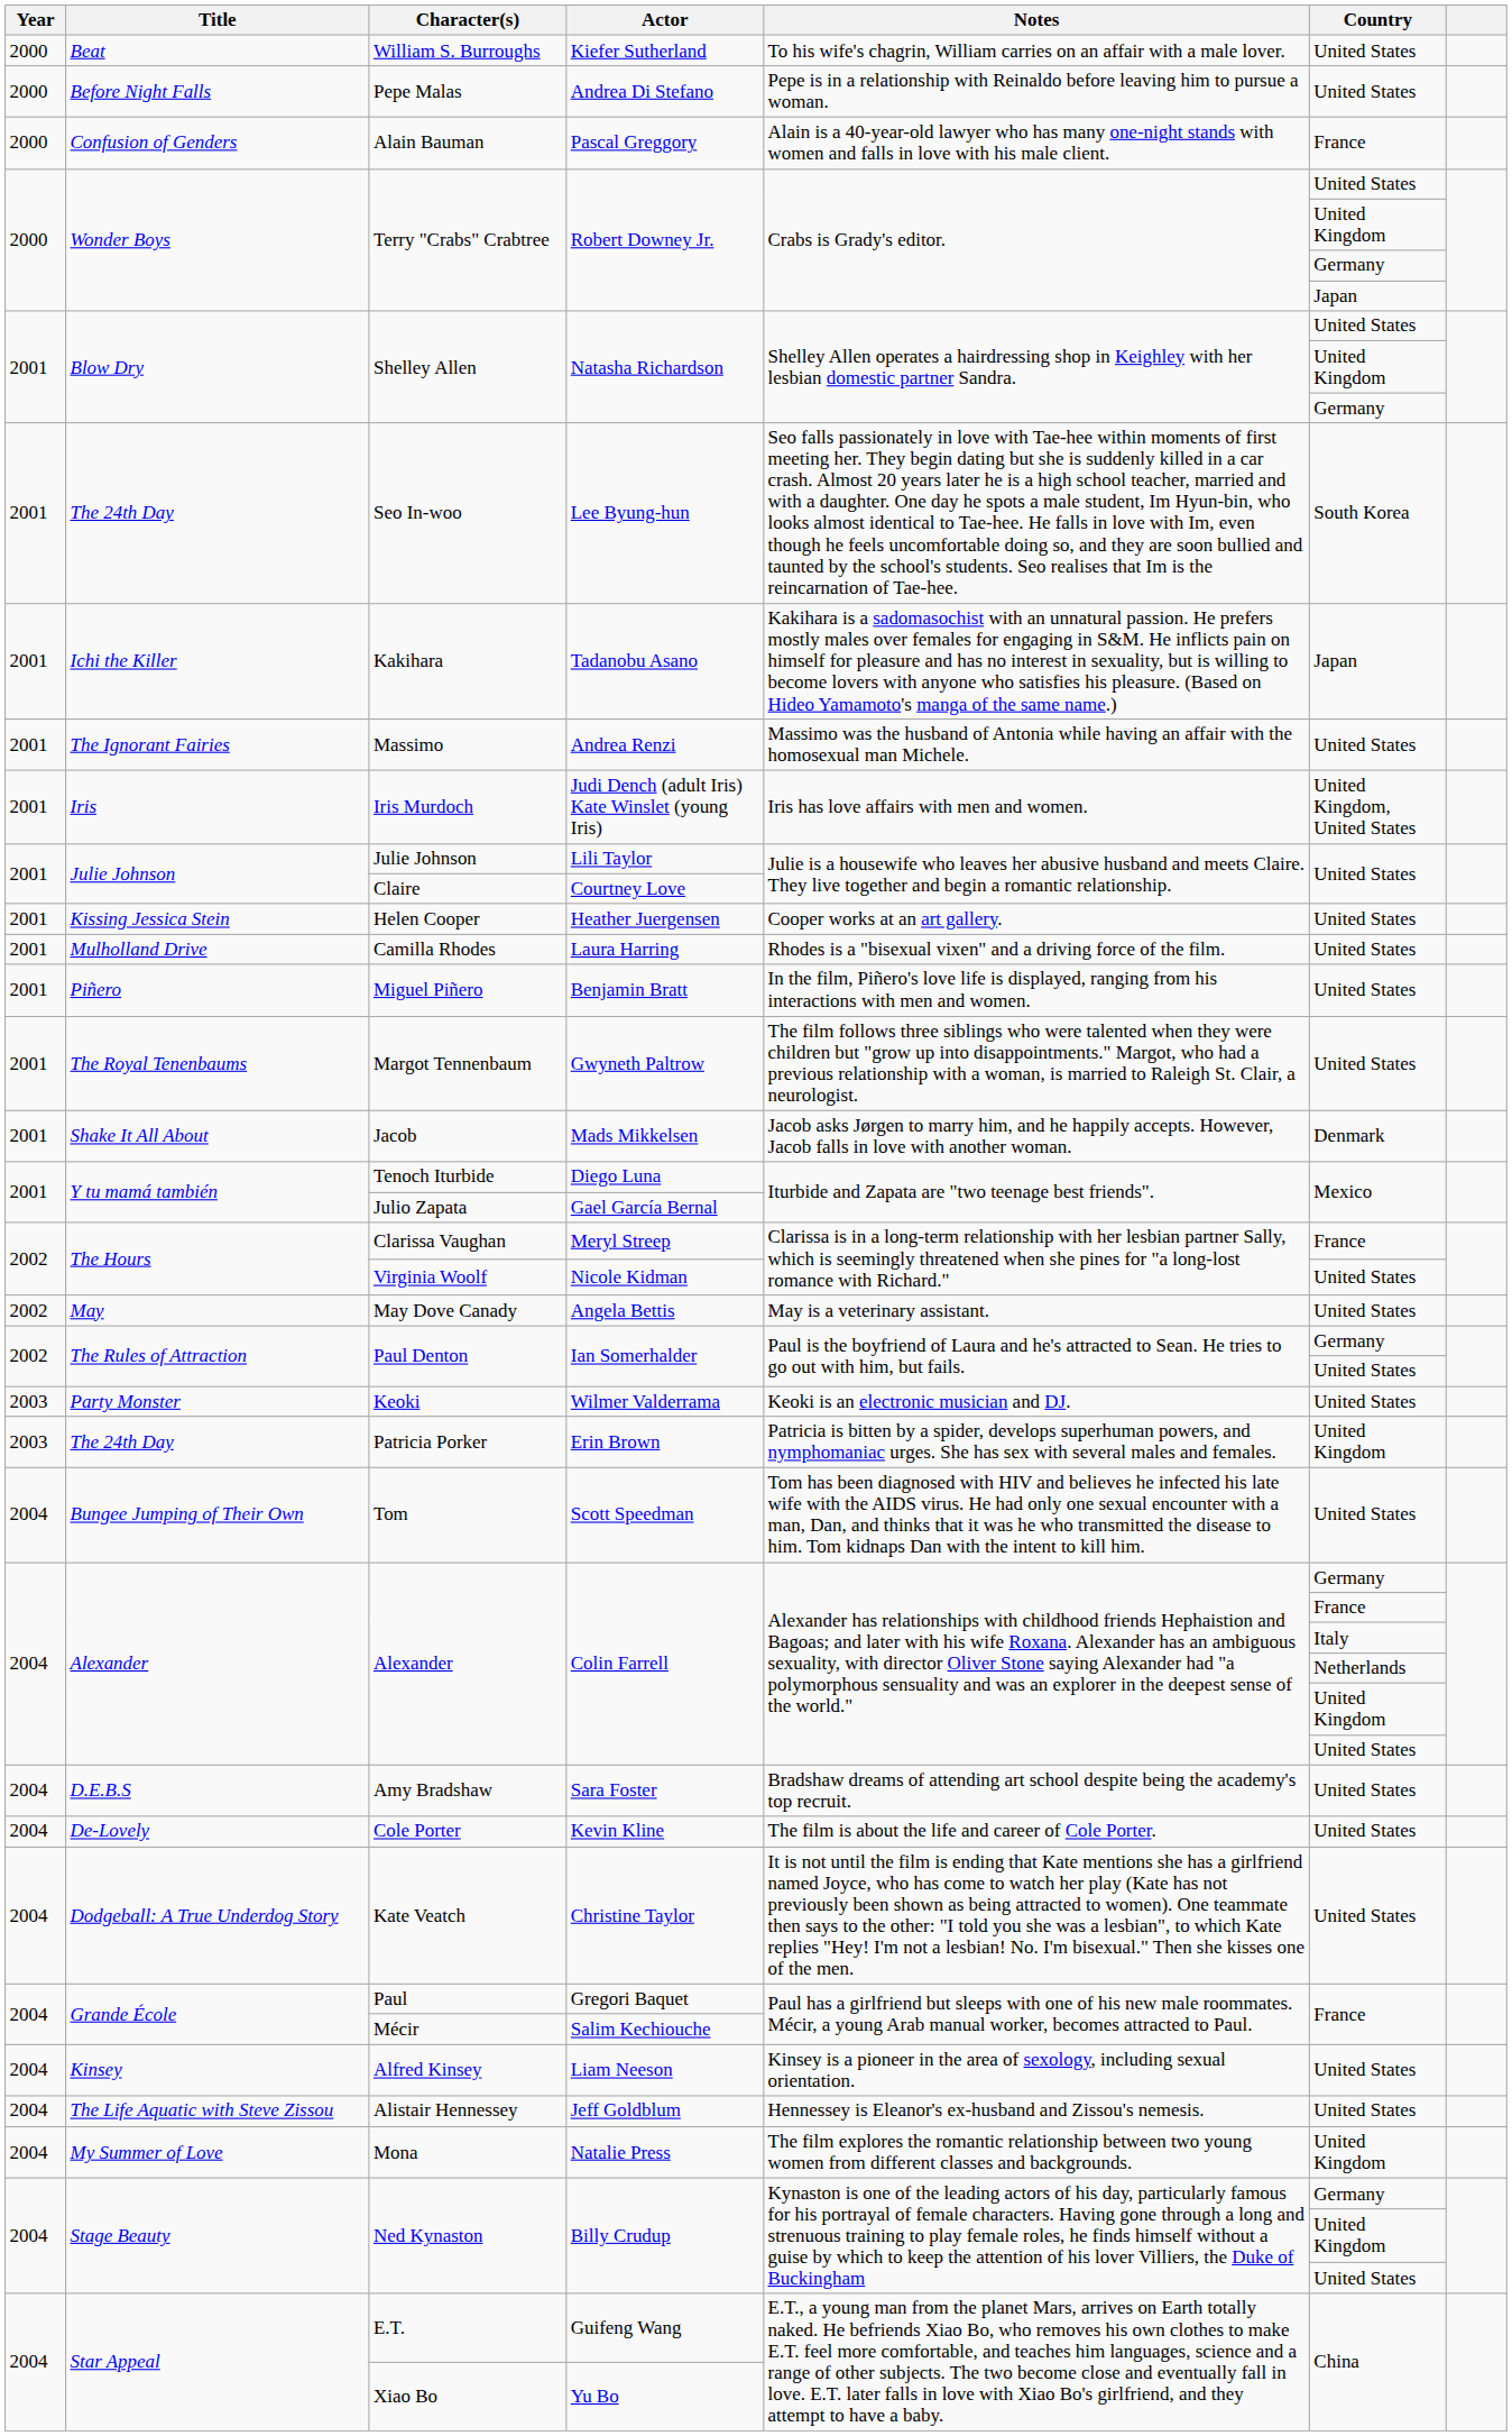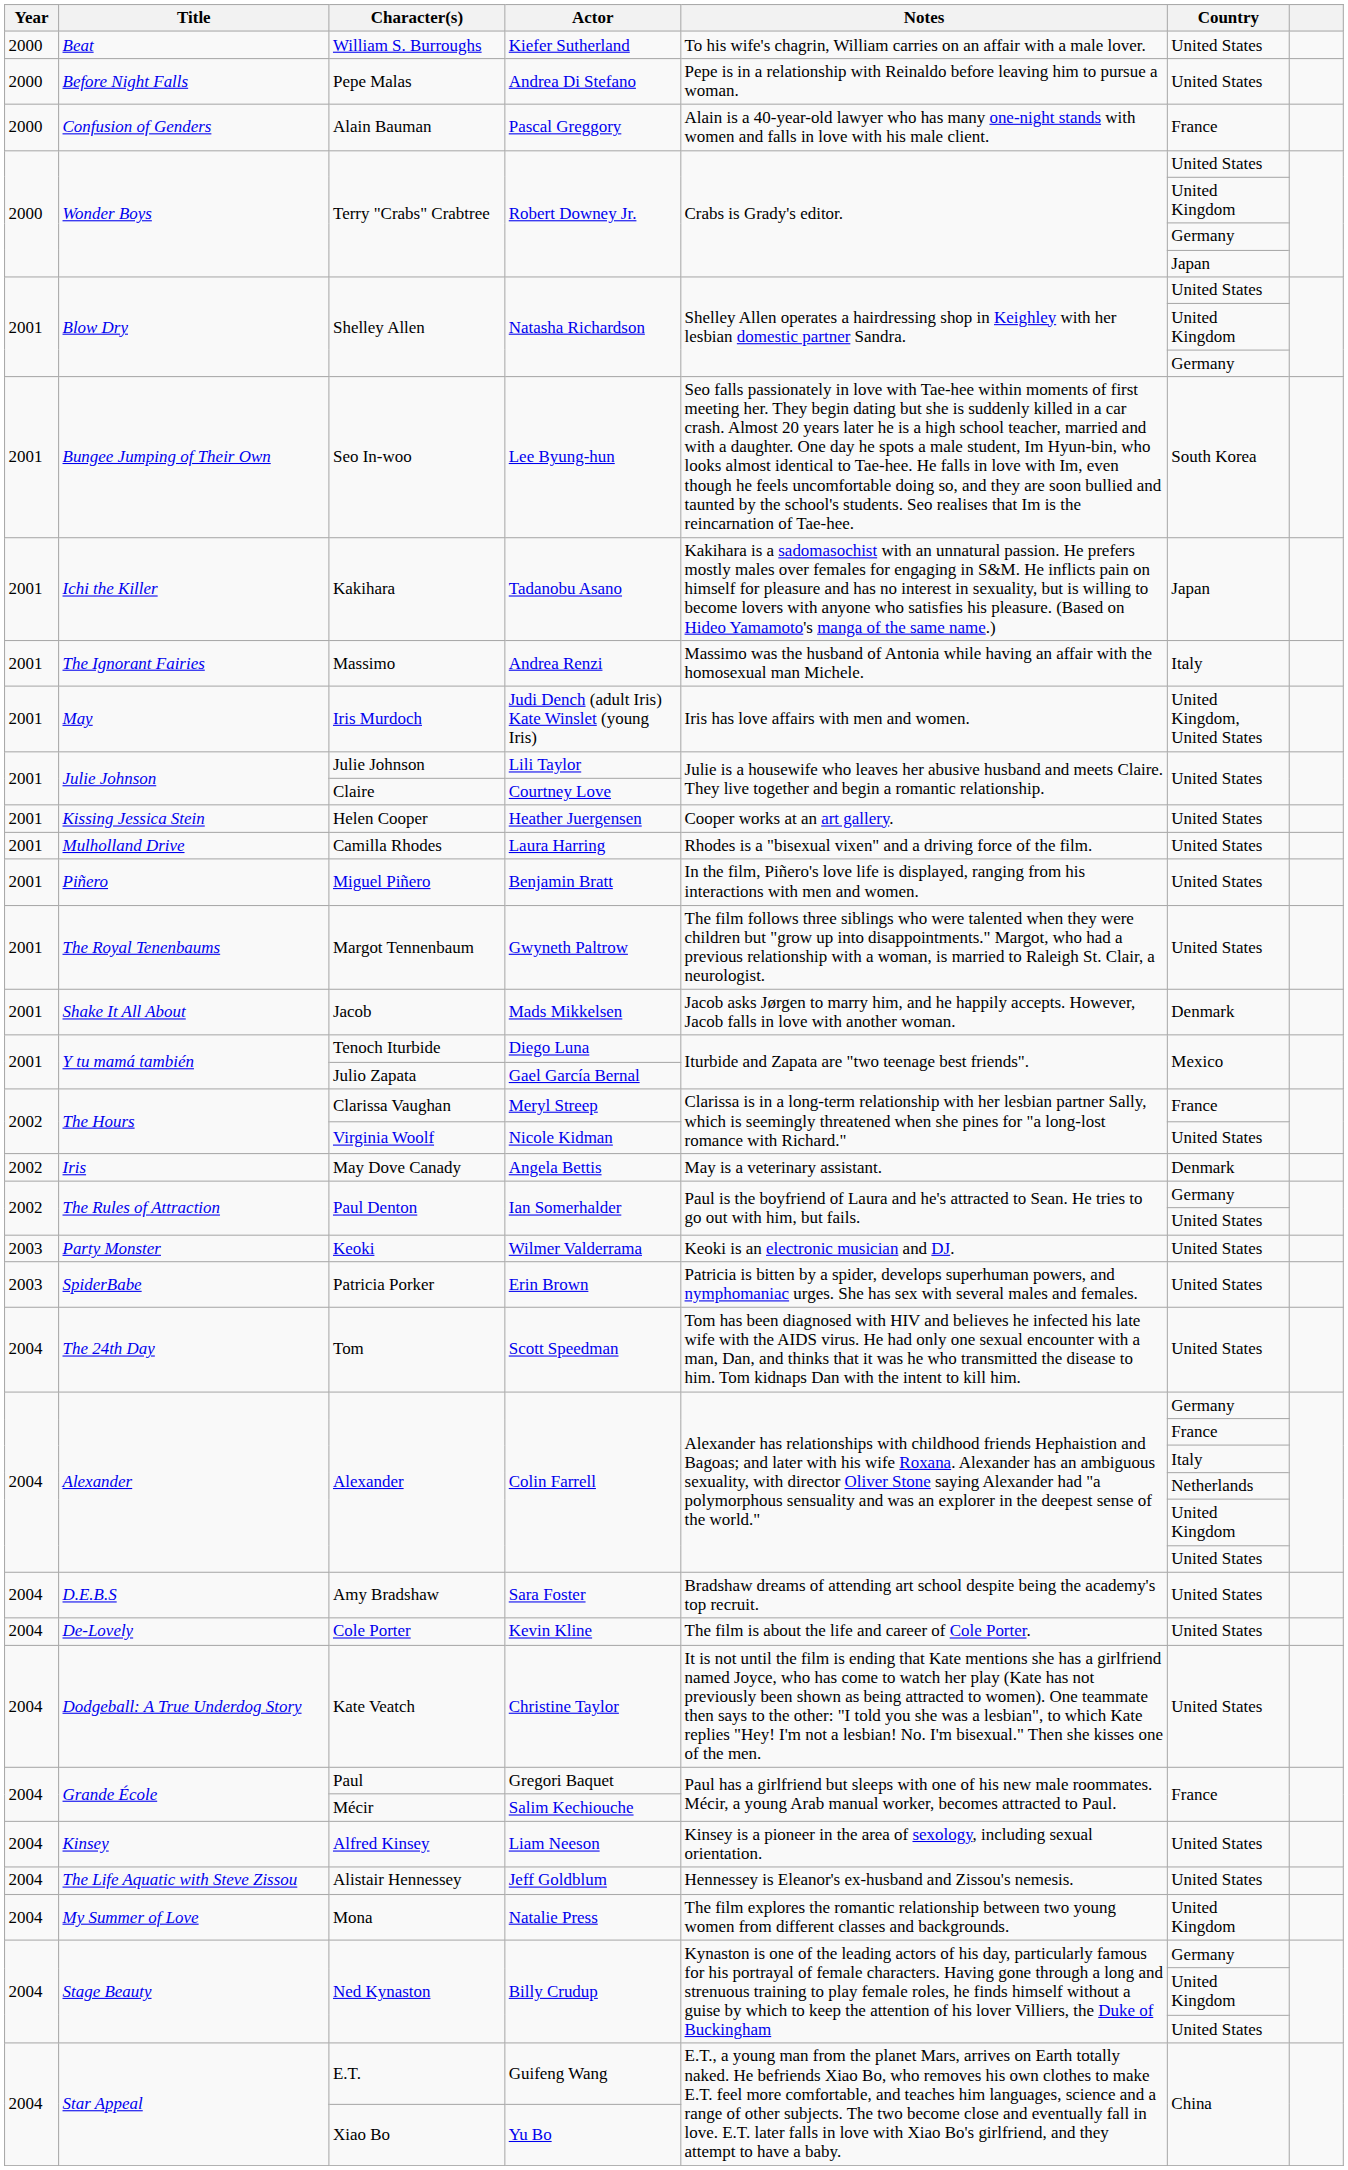 <table class="wikitable sortable" style="width: 100%">
 <tr>
 <th style="width:4%;">Year</th>
 <th style="width:20%;">Title</th>
 <th style="width:13%;">Character(s)</th>
 <th style="width:13%;">Actor</th>
 <th style="width:36%;">Notes</th>
 <th style="width:9%;">Country</th>
 <th style="width:4%;" class="unsortable"></th>
 </tr>
 <tr>
 <td>2000</td>
 <td><em><a href='#'>Beat</a></em></td>
 <td><a href='#'>William S. Burroughs</a></td>
 <td><a href='#'>Kiefer Sutherland</a></td>
 <td>To his wife's chagrin, William carries on an affair with a male lover.</td>
 <td>United States</td>
 <td></td>
 </tr>
 <tr>
 <td>2000</td>
 <td><em><a href='#'>Before Night Falls</a></em></td>
 <td>Pepe Malas</td>
 <td><a href='#'>Andrea Di Stefano</a></td>
 <td>Pepe is in a relationship with Reinaldo before leaving him to pursue a woman.</td>
 <td>United States</td>
 <td></td>
 </tr>
 <tr>
 <td>2000</td>
 <td><em><a href='#'>Confusion of Genders</a></em></td>
 <td>Alain Bauman</td>
 <td><a href='#'>Pascal Greggory</a></td>
 <td>Alain is a 40-year-old lawyer who has many <a href='#'>one-night stands</a> with women and falls in love with his male client.</td>
 <td>France</td>
 <td></td>
 </tr>
 <tr>
 <td rowspan="4">2000</td>
 <td rowspan="4"><em><a href='#'>Wonder Boys</a></em></td>
 <td rowspan="4">Terry "Crabs" Crabtree</td>
 <td rowspan="4"><a href='#'>Robert Downey Jr.</a></td>
 <td rowspan="4">Crabs is Grady's editor.</td>
 <td>United States</td>
 <td rowspan="4"></td>
 </tr>
 <tr>
 <td>United Kingdom</td>
 </tr>
 <tr>
 <td>Germany</td>
 </tr>
 <tr>
 <td>Japan</td>
 </tr>
 <tr>
 <td rowspan="3">2001</td>
 <td rowspan="3"><em><a href='#'>Blow Dry</a></em></td>
 <td rowspan="3">Shelley Allen</td>
 <td rowspan="3"><a href='#'>Natasha Richardson</a></td>
 <td rowspan="3">Shelley Allen operates a hairdressing shop in <a href='#'>Keighley</a> with her lesbian <a href='#'>domestic partner</a> Sandra.</td>
 <td>United States</td>
 <td rowspan="3"></td>
 </tr>
 <tr>
 <td>United Kingdom</td>
 </tr>
 <tr>
 <td>Germany</td>
 </tr>
 <tr>
 <td>2001</td>
-<td><em><a href='#'>The 24th Day</a></em></td>
+<td><em><a href='#'>Bungee Jumping of Their Own</a></em></td>
 <td>Seo In-woo</td>
 <td><a href='#'>Lee Byung-hun</a></td>
 <td>Seo falls passionately in love with Tae-hee within moments of first meeting her. They begin dating but she is suddenly killed in a car crash. Almost 20 years later he is a high school teacher, married and with a daughter. One day he spots a male student, Im Hyun-bin, who looks almost identical to Tae-hee. He falls in love with Im, even though he feels uncomfortable doing so, and they are soon bullied and taunted by the school's students. Seo realises that Im is the reincarnation of Tae-hee.</td>
 <td>South Korea</td>
 <td></td>
 </tr>
 <tr>
 <td>2001</td>
 <td><em><a href='#'>Ichi the Killer</a></em></td>
 <td>Kakihara</td>
 <td><a href='#'>Tadanobu Asano</a></td>
 <td>Kakihara is a <a href='#'>sadomasochist</a> with an unnatural passion. He prefers mostly males over females for engaging in S&M. He inflicts pain on himself for pleasure and has no interest in sexuality, but is willing to become lovers with anyone who satisfies his pleasure.  (Based on <a href='#'>Hideo Yamamoto</a>'s <a href='#'>manga of the same name</a>.)</td>
 <td>Japan</td>
 <td></td>
 </tr>
 <tr>
 <td>2001</td>
 <td><em><a href='#'>The Ignorant Fairies</a></em></td>
 <td>Massimo</td>
 <td><a href='#'>Andrea Renzi</a></td>
 <td>Massimo was the husband of Antonia while having an affair with the homosexual man Michele.</td>
-<td>United States</td>
+<td>Italy</td>
 <td></td>
 </tr>
 <tr>
 <td>2001</td>
-<td><em><a href='#'>Iris</a></em></td>
+<td><em><a href='#'>May</a></em></td>
 <td><a href='#'>Iris Murdoch</a></td>
 <td><a href='#'>Judi Dench</a> (adult Iris) <br> <a href='#'>Kate Winslet</a> (young Iris)</td>
 <td>Iris has love affairs with men and women.</td>
 <td>United Kingdom, United States</td>
 <td></td>
 </tr>
 <tr>
 <td rowspan="2">2001</td>
 <td rowspan="2"><em><a href='#'>Julie Johnson</a></em></td>
 <td>Julie Johnson</td>
 <td><a href='#'>Lili Taylor</a></td>
 <td rowspan="2">Julie is a housewife who leaves her abusive husband and meets Claire. They live together and begin a romantic relationship.</td>
 <td rowspan="2">United States</td>
 <td rowspan="2"></td>
 </tr>
 <tr>
 <td>Claire</td>
 <td><a href='#'>Courtney Love</a></td>
 </tr>
 <tr>
 <td>2001</td>
 <td><em><a href='#'>Kissing Jessica Stein</a></em></td>
 <td>Helen Cooper</td>
 <td><a href='#'>Heather Juergensen</a></td>
 <td>Cooper works at an <a href='#'>art gallery</a>.</td>
 <td>United States</td>
 <td></td>
 </tr>
 <tr>
 <td>2001</td>
 <td><em><a href='#'>Mulholland Drive</a></em></td>
 <td>Camilla Rhodes</td>
 <td><a href='#'>Laura Harring</a></td>
 <td>Rhodes is a "bisexual vixen" and a driving force of the film.</td>
 <td>United States</td>
 <td></td>
 </tr>
 <tr>
 <td>2001</td>
 <td><em><a href='#'>Piñero</a></em></td>
 <td><a href='#'>Miguel Piñero</a></td>
 <td><a href='#'>Benjamin Bratt</a></td>
 <td>In the film, Piñero's love life is displayed, ranging from his interactions with men and women.</td>
 <td>United States</td>
 <td></td>
 </tr>
 <tr>
 <td>2001</td>
 <td><em><a href='#'>The Royal Tenenbaums</a></em></td>
 <td>Margot Tennenbaum</td>
 <td><a href='#'>Gwyneth Paltrow</a></td>
 <td>The film follows three siblings who were talented when they were children but "grow up into disappointments." Margot, who had a previous relationship with a woman, is married to Raleigh St. Clair, a neurologist.</td>
 <td>United States</td>
 <td></td>
 </tr>
 <tr>
 <td>2001</td>
 <td><em><a href='#'>Shake It All About</a></em></td>
 <td>Jacob</td>
 <td><a href='#'>Mads Mikkelsen</a></td>
 <td>Jacob asks Jørgen to marry him, and he happily accepts. However, Jacob falls in love with another woman.</td>
 <td>Denmark</td>
 <td></td>
 </tr>
 <tr>
 <td rowspan="2">2001</td>
 <td rowspan="2"><em><a href='#'>Y tu mamá también</a></em></td>
 <td>Tenoch Iturbide</td>
 <td><a href='#'>Diego Luna</a></td>
 <td rowspan="2">Iturbide and Zapata are "two teenage best friends".</td>
 <td rowspan="2">Mexico</td>
 <td rowspan="2"></td>
 </tr>
 <tr>
 <td>Julio Zapata</td>
 <td><a href='#'>Gael García Bernal</a></td>
 </tr>
 <tr>
 <td rowspan="2">2002</td>
 <td rowspan="2"><em><a href='#'>The Hours</a></em></td>
 <td>Clarissa Vaughan</td>
 <td><a href='#'>Meryl Streep</a></td>
 <td rowspan="2">Clarissa is in a long-term relationship with her lesbian partner Sally, which is seemingly threatened when she pines for "a long-lost romance with Richard."</td>
 <td>France</td>
 <td rowspan="2"></td>
 </tr>
 <tr>
 <td><a href='#'>Virginia Woolf</a></td>
 <td><a href='#'>Nicole Kidman</a></td>
 <td>United States</td>
 </tr>
 <tr>
 <td>2002</td>
-<td><em><a href='#'>May</a></em></td>
+<td><em><a href='#'>Iris</a></em></td>
 <td>May Dove Canady</td>
 <td><a href='#'>Angela Bettis</a></td>
 <td>May is a veterinary assistant.</td>
-<td>United States</td>
+<td>Denmark</td>
 <td></td>
 </tr>
 <tr>
 <td rowspan="2">2002</td>
 <td rowspan="2"><em><a href='#'>The Rules of Attraction</a></em></td>
 <td rowspan="2"><a href='#'>Paul Denton</a></td>
 <td rowspan="2"><a href='#'>Ian Somerhalder</a></td>
 <td rowspan="2">Paul is the boyfriend of Laura and he's attracted to Sean. He tries to go out with him, but fails.</td>
 <td>Germany</td>
 <td rowspan="2"></td>
 </tr>
 <tr>
 <td>United States</td>
 </tr>
 <tr>
 <td>2003</td>
 <td><em><a href='#'>Party Monster</a></em></td>
 <td><a href='#'>Keoki</a></td>
 <td><a href='#'>Wilmer Valderrama</a></td>
 <td>Keoki is an <a href='#'>electronic musician</a> and <a href='#'>DJ</a>.</td>
 <td>United States</td>
 <td></td>
 </tr>
 <tr>
 <td>2003</td>
-<td><em><a href='#'>The 24th Day</a></em></td>
+<td><em><a href='#'>SpiderBabe</a></em></td>
 <td>Patricia Porker</td>
 <td><a href='#'>Erin Brown</a></td>
 <td>Patricia is bitten by a spider, develops superhuman powers, and <a href='#'>nymphomaniac</a> urges.  She has sex with several males and females.</td>
-<td>United Kingdom</td>
+<td>United States</td>
 <td></td>
 </tr>
 <tr>
 <td>2004</td>
-<td><em><a href='#'>Bungee Jumping of Their Own</a></em></td>
+<td><em><a href='#'>The 24th Day</a></em></td>
 <td>Tom</td>
 <td><a href='#'>Scott Speedman</a></td>
 <td>Tom has been diagnosed with HIV and believes he infected his late wife with the AIDS virus. He had only one sexual encounter with a man, Dan, and thinks that it was he who transmitted the disease to him.  Tom kidnaps Dan with the intent to kill him.</td>
 <td>United States</td>
 <td></td>
 </tr>
 <tr>
 <td rowspan="6">2004</td>
 <td rowspan="6"><em><a href='#'>Alexander</a></em></td>
 <td rowspan="6"><a href='#'>Alexander</a></td>
 <td rowspan="6"><a href='#'>Colin Farrell</a></td>
 <td rowspan="6">Alexander has relationships with childhood friends Hephaistion and Bagoas; and later with his wife <a href='#'>Roxana</a>. Alexander has an ambiguous sexuality, with director <a href='#'>Oliver Stone</a> saying Alexander had "a polymorphous sensuality and was an explorer in the deepest sense of the world."</td>
 <td>Germany</td>
 <td rowspan="6"></td>
 </tr>
 <tr>
 <td>France</td>
 </tr>
 <tr>
 <td>Italy</td>
 </tr>
 <tr>
 <td>Netherlands</td>
 </tr>
 <tr>
 <td>United Kingdom</td>
 </tr>
 <tr>
 <td>United States</td>
 </tr>
 <tr>
 <td>2004</td>
 <td><em><a href='#'>D.E.B.S</a></em></td>
 <td>Amy Bradshaw</td>
 <td><a href='#'>Sara Foster</a></td>
 <td>Bradshaw dreams of attending art school despite being the academy's top recruit.</td>
 <td>United States</td>
 <td></td>
 </tr>
 <tr>
 <td>2004</td>
 <td><em><a href='#'>De-Lovely</a></em></td>
 <td><a href='#'>Cole Porter</a></td>
 <td><a href='#'>Kevin Kline</a></td>
 <td>The film is about the life and career of <a href='#'>Cole Porter</a>.</td>
 <td>United States</td>
 <td></td>
 </tr>
 <tr>
 <td>2004</td>
 <td><em><a href='#'>Dodgeball: A True Underdog Story</a></em></td>
 <td>Kate Veatch</td>
 <td><a href='#'>Christine Taylor</a></td>
 <td>It is not until the film is ending that Kate mentions she has a girlfriend named Joyce, who has come to watch her play (Kate has not previously been shown as being attracted to women). One teammate then says to the other: "I told you she was a lesbian", to which Kate replies "Hey! I'm not a lesbian! No. I'm bisexual." Then she kisses one of the men.</td>
 <td>United States</td>
 <td></td>
 </tr>
 <tr>
 <td rowspan="2">2004</td>
 <td rowspan="2"><em><a href='#'>Grande École</a></em></td>
 <td>Paul</td>
 <td>Gregori Baquet</td>
 <td rowspan="2">Paul has a girlfriend but sleeps with one of his new male roommates.  Mécir, a young Arab manual worker, becomes attracted to Paul.</td>
 <td rowspan="2">France</td>
 <td rowspan="2"></td>
 </tr>
 <tr>
 <td>Mécir</td>
 <td><a href='#'>Salim Kechiouche</a></td>
 </tr>
 <tr>
 <td>2004</td>
 <td><em><a href='#'>Kinsey</a></em></td>
 <td><a href='#'>Alfred Kinsey</a></td>
 <td><a href='#'>Liam Neeson</a></td>
 <td>Kinsey is a pioneer in the area of <a href='#'>sexology</a>, including sexual orientation.</td>
 <td>United States</td>
 <td></td>
 </tr>
 <tr>
 <td>2004</td>
 <td><em><a href='#'>The Life Aquatic with Steve Zissou</a></em></td>
 <td>Alistair Hennessey</td>
 <td><a href='#'>Jeff Goldblum</a></td>
 <td>Hennessey is Eleanor's ex-husband and Zissou's nemesis.</td>
 <td>United States</td>
 <td></td>
 </tr>
 <tr>
 <td>2004</td>
 <td><em><a href='#'>My Summer of Love</a></em></td>
 <td>Mona</td>
 <td><a href='#'>Natalie Press</a></td>
 <td>The film explores the romantic relationship between two young women from different classes and backgrounds.</td>
 <td>United Kingdom</td>
 <td></td>
 </tr>
 <tr>
 <td rowspan="3">2004</td>
 <td rowspan="3"><em><a href='#'>Stage Beauty</a></em></td>
 <td rowspan="3"><a href='#'>Ned Kynaston</a></td>
 <td rowspan="3"><a href='#'>Billy Crudup</a></td>
 <td rowspan="3">Kynaston is one of the leading actors of his day, particularly famous for his portrayal of female characters. Having gone through a long and strenuous training to play female roles, he finds himself without a guise by which to keep the attention of his lover Villiers, the <a href='#'>Duke of Buckingham</a></td>
 <td>Germany</td>
 <td rowspan="3"></td>
 </tr>
 <tr>
 <td>United Kingdom</td>
 </tr>
 <tr>
 <td>United States</td>
 </tr>
 <tr>
 <td rowspan="2">2004</td>
 <td rowspan="2"><em><a href='#'>Star Appeal</a></em></td>
 <td>E.T.</td>
 <td>Guifeng Wang</td>
 <td rowspan="2">E.T., a young man from the planet Mars, arrives on Earth totally naked. He befriends Xiao Bo, who removes his own clothes to make E.T. feel more comfortable, and teaches him languages, science and a range of other subjects. The two become close and eventually fall in love. E.T. later falls in love with Xiao Bo's girlfriend, and they attempt to have a baby.</td>
 <td rowspan="2">China</td>
 <td rowspan="2"></td>
 </tr>
 <tr>
 <td>Xiao Bo</td>
 <td><a href='#'>Yu Bo</a></td>
 </tr>
 <tr>
 </tr>
 </table>
